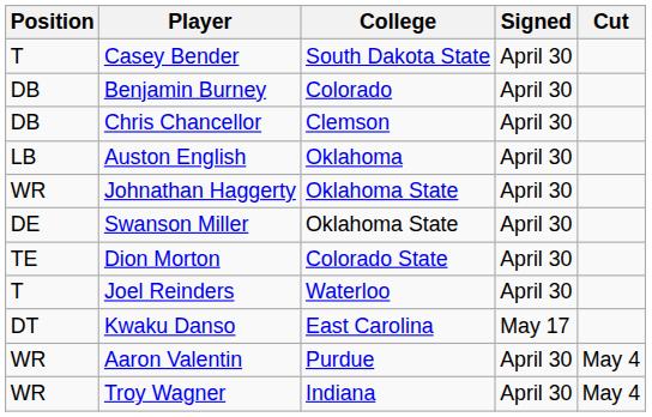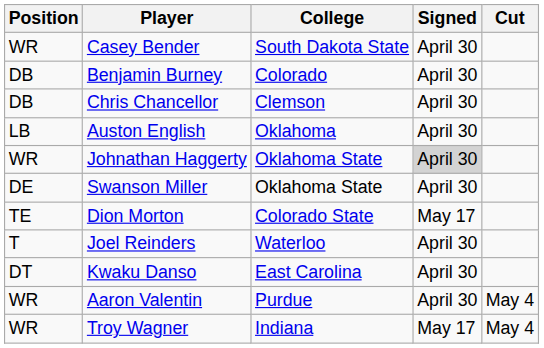 <table class="wikitable">
 <tr>
 <th>Position</th>
 <th>Player</th>
 <th>College</th>
 <th>Signed</th>
 <th>Cut</th>
 </tr>
 <tr>
-<td>T</td>
+<td>WR</td>
 <td><a href='#'>Casey Bender</a></td>
 <td><a href='#'>South Dakota State</a></td>
 <td>April 30</td>
 <td></td>
 </tr>
 <tr>
 <td>DB</td>
 <td><a href='#'>Benjamin Burney</a></td>
 <td><a href='#'>Colorado</a></td>
 <td>April 30</td>
 <td></td>
 </tr>
 <tr>
 <td>DB</td>
 <td><a href='#'>Chris Chancellor</a></td>
 <td><a href='#'>Clemson</a></td>
 <td>April 30</td>
 <td></td>
 </tr>
 <tr>
 <td>LB</td>
 <td><a href='#'>Auston English</a></td>
 <td><a href='#'>Oklahoma</a></td>
 <td>April 30</td>
 <td></td>
 </tr>
 <tr>
 <td>WR</td>
 <td><a href='#'>Johnathan Haggerty</a></td>
 <td><a href='#'>Oklahoma State</a></td>
-<td>April 30</td>
+<td style="background: lightgrey;">April 30</td>
 <td></td>
 </tr>
 <tr>
 <td>DE</td>
 <td><a href='#'>Swanson Miller</a></td>
 <td>Oklahoma State</td>
 <td>April 30</td>
 <td></td>
 </tr>
 <tr>
 <td>TE</td>
 <td><a href='#'>Dion Morton</a></td>
 <td><a href='#'>Colorado State</a></td>
-<td>April 30</td>
+<td>May 17</td>
 <td></td>
 </tr>
 <tr>
 <td>T</td>
 <td><a href='#'>Joel Reinders</a></td>
 <td><a href='#'>Waterloo</a></td>
 <td>April 30</td>
 <td></td>
 </tr>
 <tr>
 <td>DT</td>
 <td><a href='#'>Kwaku Danso</a></td>
 <td><a href='#'>East Carolina</a></td>
-<td>May 17</td>
+<td>April 30</td>
 </tr>
 <tr>
 <td>WR</td>
 <td><a href='#'>Aaron Valentin</a></td>
 <td><a href='#'>Purdue</a></td>
 <td>April 30</td>
 <td>May 4</td>
 </tr>
 <tr>
 <td>WR</td>
 <td><a href='#'>Troy Wagner</a></td>
 <td><a href='#'>Indiana</a></td>
-<td>April 30</td>
+<td>May 17</td>
 <td>May 4</td>
 </tr>
 </table>
